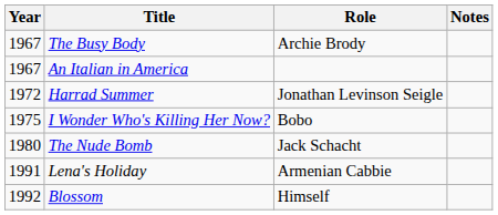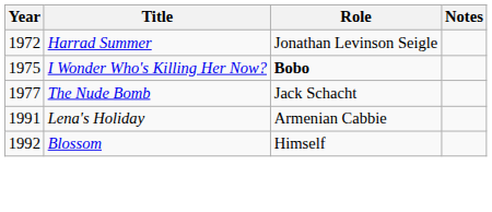 <table class="wikitable">
 <tr>
 <th>Year</th>
 <th>Title</th>
 <th>Role</th>
 <th>Notes</th>
-</tr>
-<tr>
-<td>1967</td>
-<td><em><a href='#'>The Busy Body</a></em></td>
-<td>Archie Brody</td>
-<td></td>
-</tr>
-<tr>
-<td>1967</td>
-<td><em><a href='#'>An Italian in America</a></em></td>
-<td></td>
-<td></td>
 </tr>
 <tr>
 <td>1972</td>
 <td><em><a href='#'>Harrad Summer</a></em></td>
 <td>Jonathan Levinson Seigle</td>
 <td></td>
 </tr>
 <tr>
 <td>1975</td>
 <td><em><a href='#'>I Wonder Who's Killing Her Now?</a></em></td>
-<td>Bobo</td>
+<td><strong>Bobo</strong></td>
 <td></td>
 </tr>
 <tr>
-<td>1980</td>
+<td>1977</td>
 <td><em><a href='#'>The Nude Bomb</a></em></td>
 <td>Jack Schacht</td>
 <td></td>
 </tr>
 <tr>
 <td>1991</td>
 <td><em>Lena's Holiday</em></td>
 <td>Armenian Cabbie</td>
 <td></td>
 </tr>
 <tr>
 <td>1992</td>
 <td><em><a href='#'>Blossom</a></em></td>
 <td>Himself</td>
 <td></td>
 </tr>
 </table>
